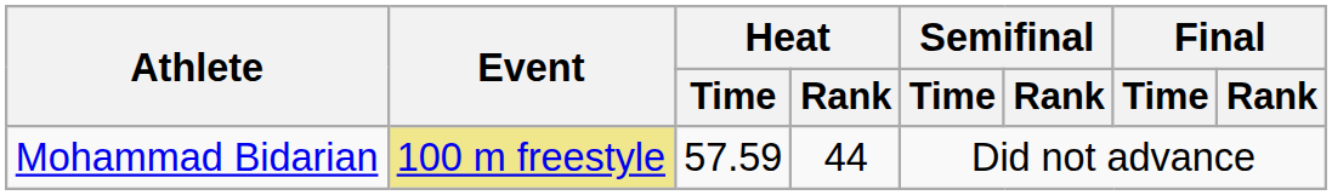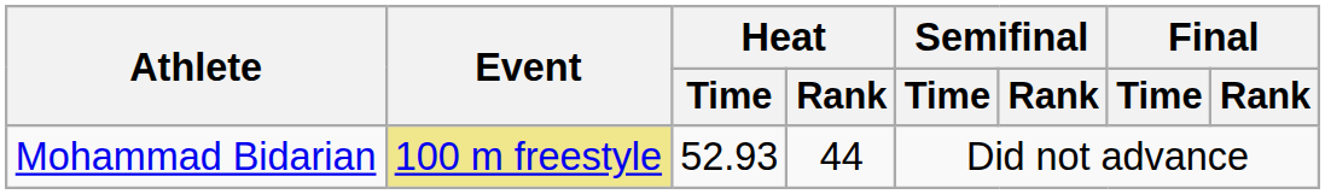 <table class=wikitable style="font-size:90%">
 <tr>
 <th rowspan=2>Athlete</th>
 <th rowspan=2>Event</th>
 <th colspan="2">Heat</th>
 <th colspan="2">Semifinal</th>
 <th colspan="2">Final</th>
 </tr>
 <tr style="font-size:95%">
 <th>Time</th>
 <th>Rank</th>
 <th>Time</th>
 <th>Rank</th>
 <th>Time</th>
 <th>Rank</th>
 </tr>
 <tr align=center>
 <td align="left"><a href='#'>Mohammad Bidarian</a></td>
 <td align="left" style="background: khaki;"><a href='#'>100 m freestyle</a></td>
-<td>57.59</td>
+<td>52.93</td>
 <td>44</td>
 <td colspan=4>Did not advance</td>
 </tr>
 </table>
